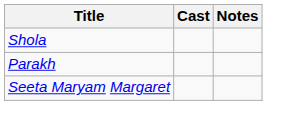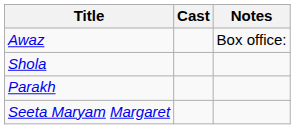 <table class="wikitable">
 <tr>
 <th>Title</th>
 <th>Cast</th>
 <th>Notes</th>
+</tr>
+<tr>
+<td><em><a href='#'>Awaz</a></em></td>
+<td></td>
+<td>Box office:</td>
 </tr>
 <tr>
 <td><em><a href='#'>Shola</a></em></td>
 <td></td>
 <td></td>
 </tr>
 <tr>
 <td><em><a href='#'>Parakh</a></em></td>
 <td></td>
 <td></td>
 </tr>
 <tr>
 <td><em><a href='#'>Seeta Maryam</a></em> <em><a href='#'>Margaret</a></em></td>
 <td></td>
 <td></td>
 </tr>
 </table>
